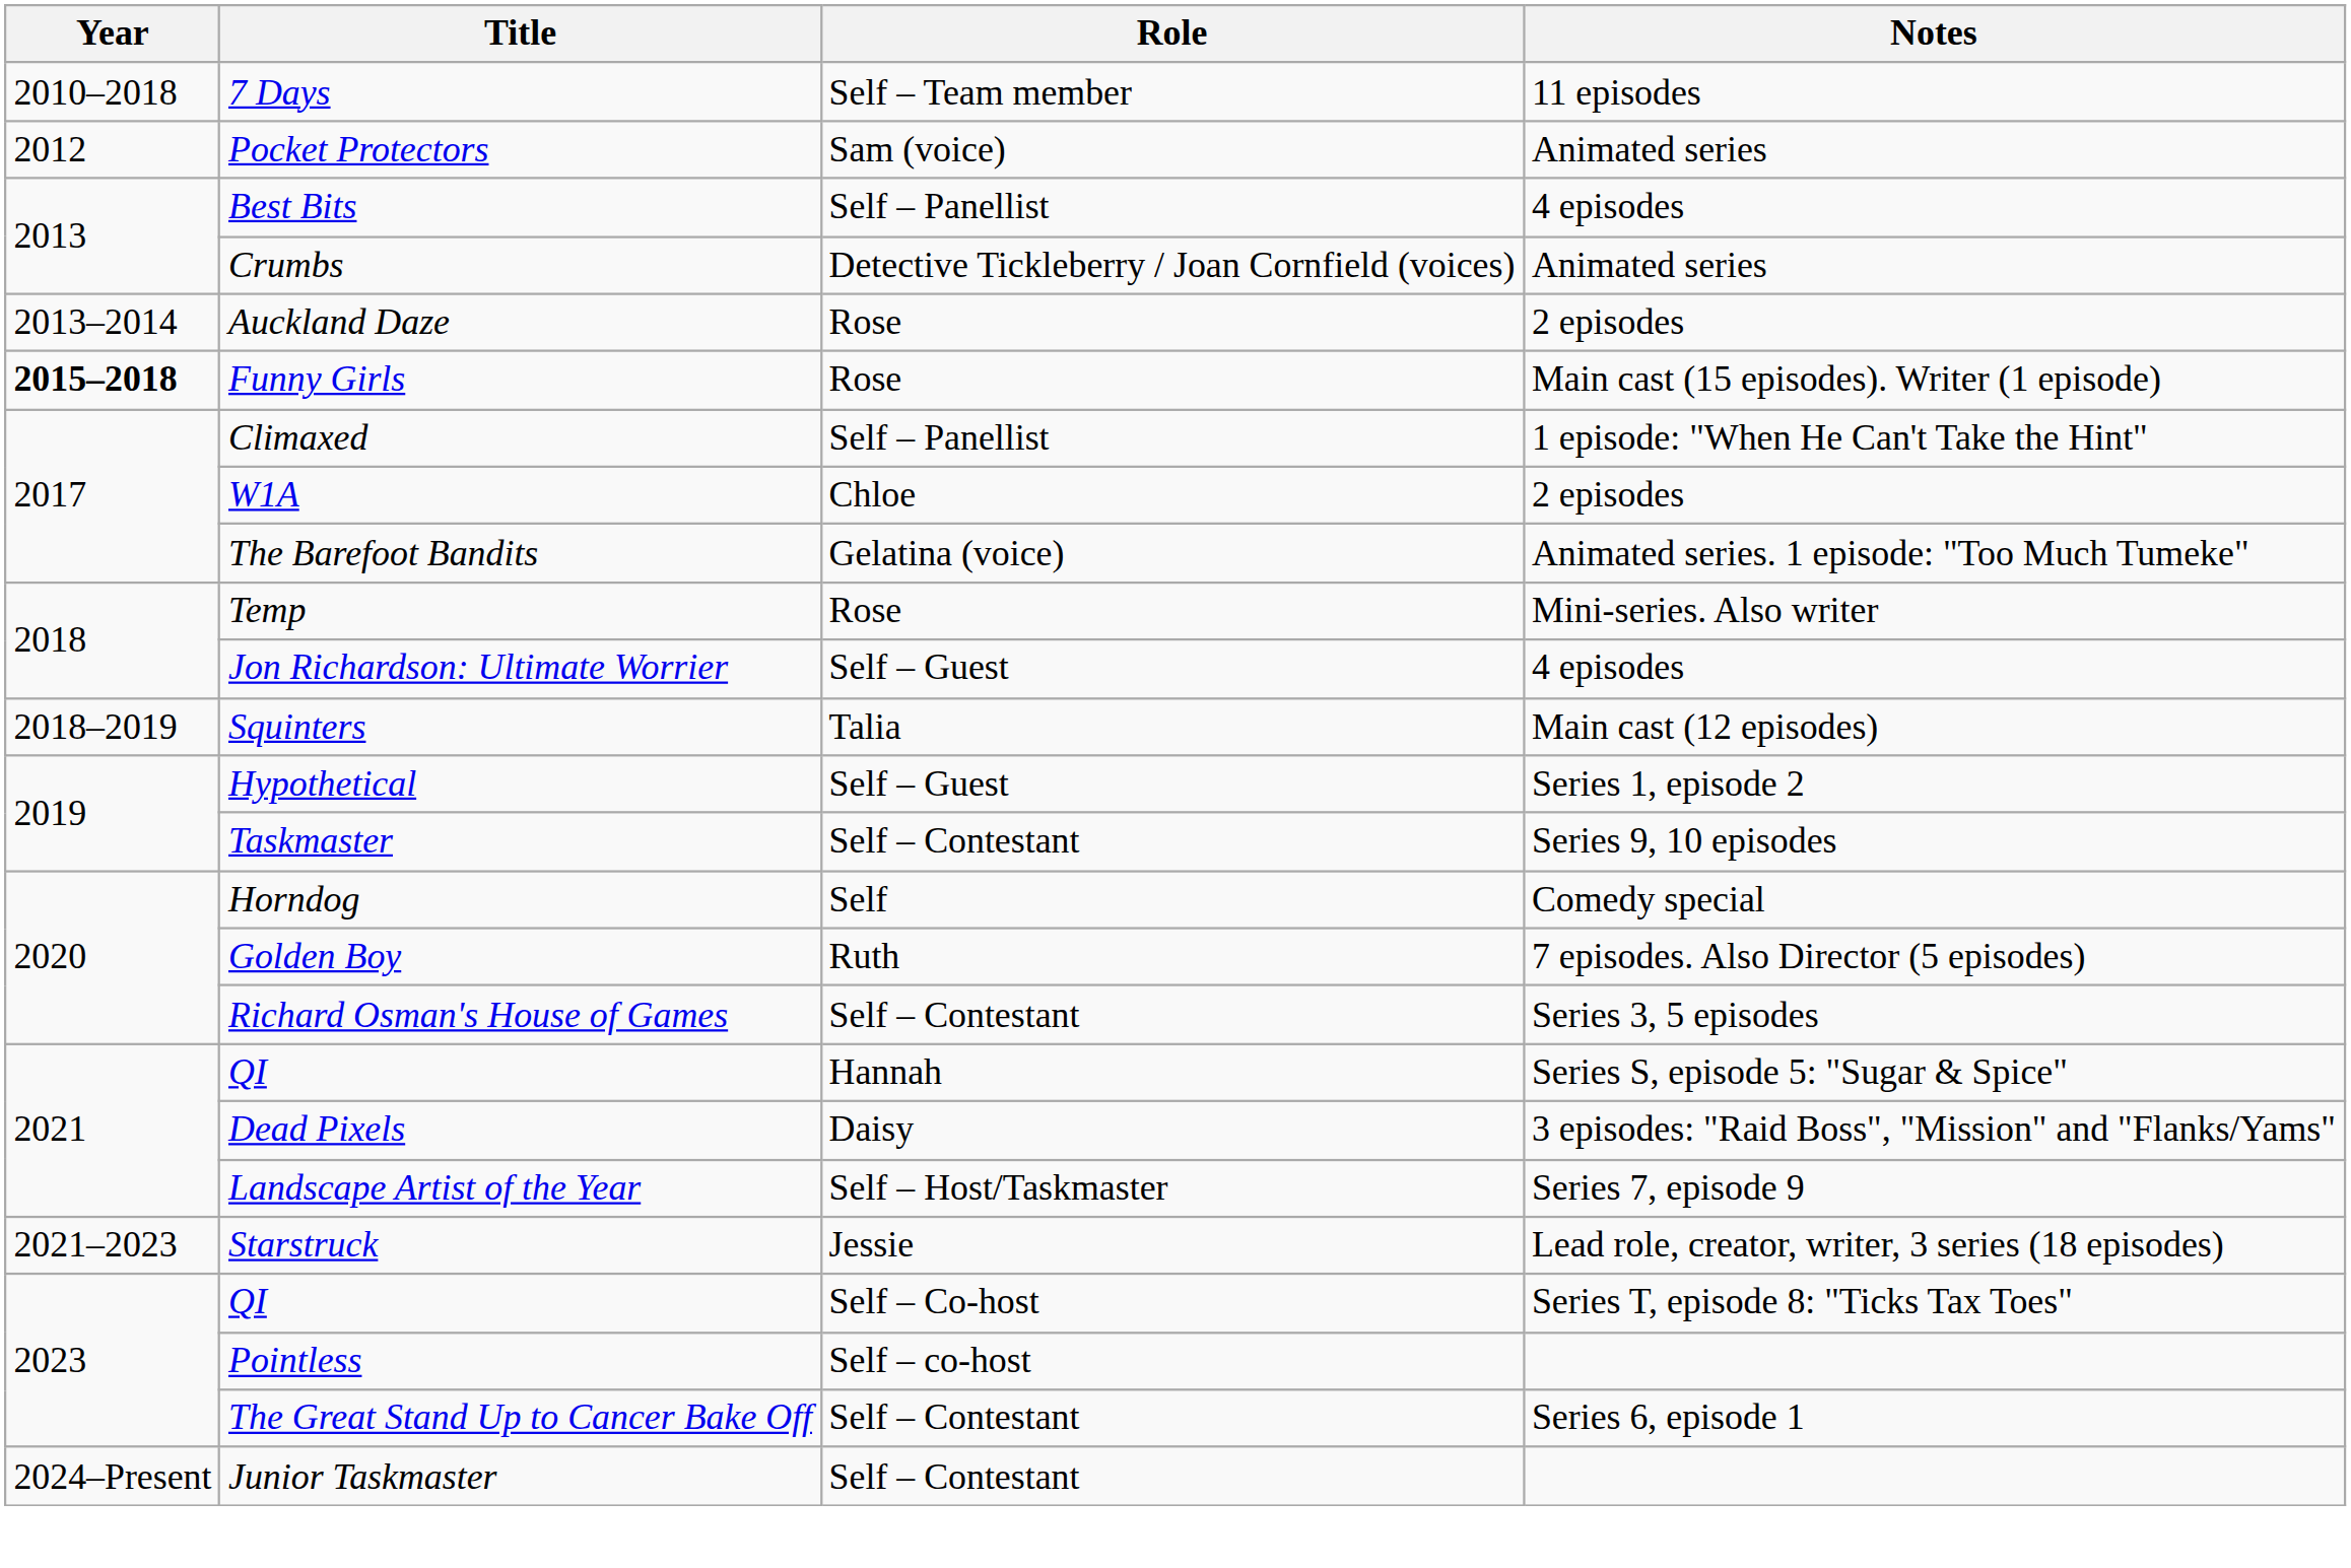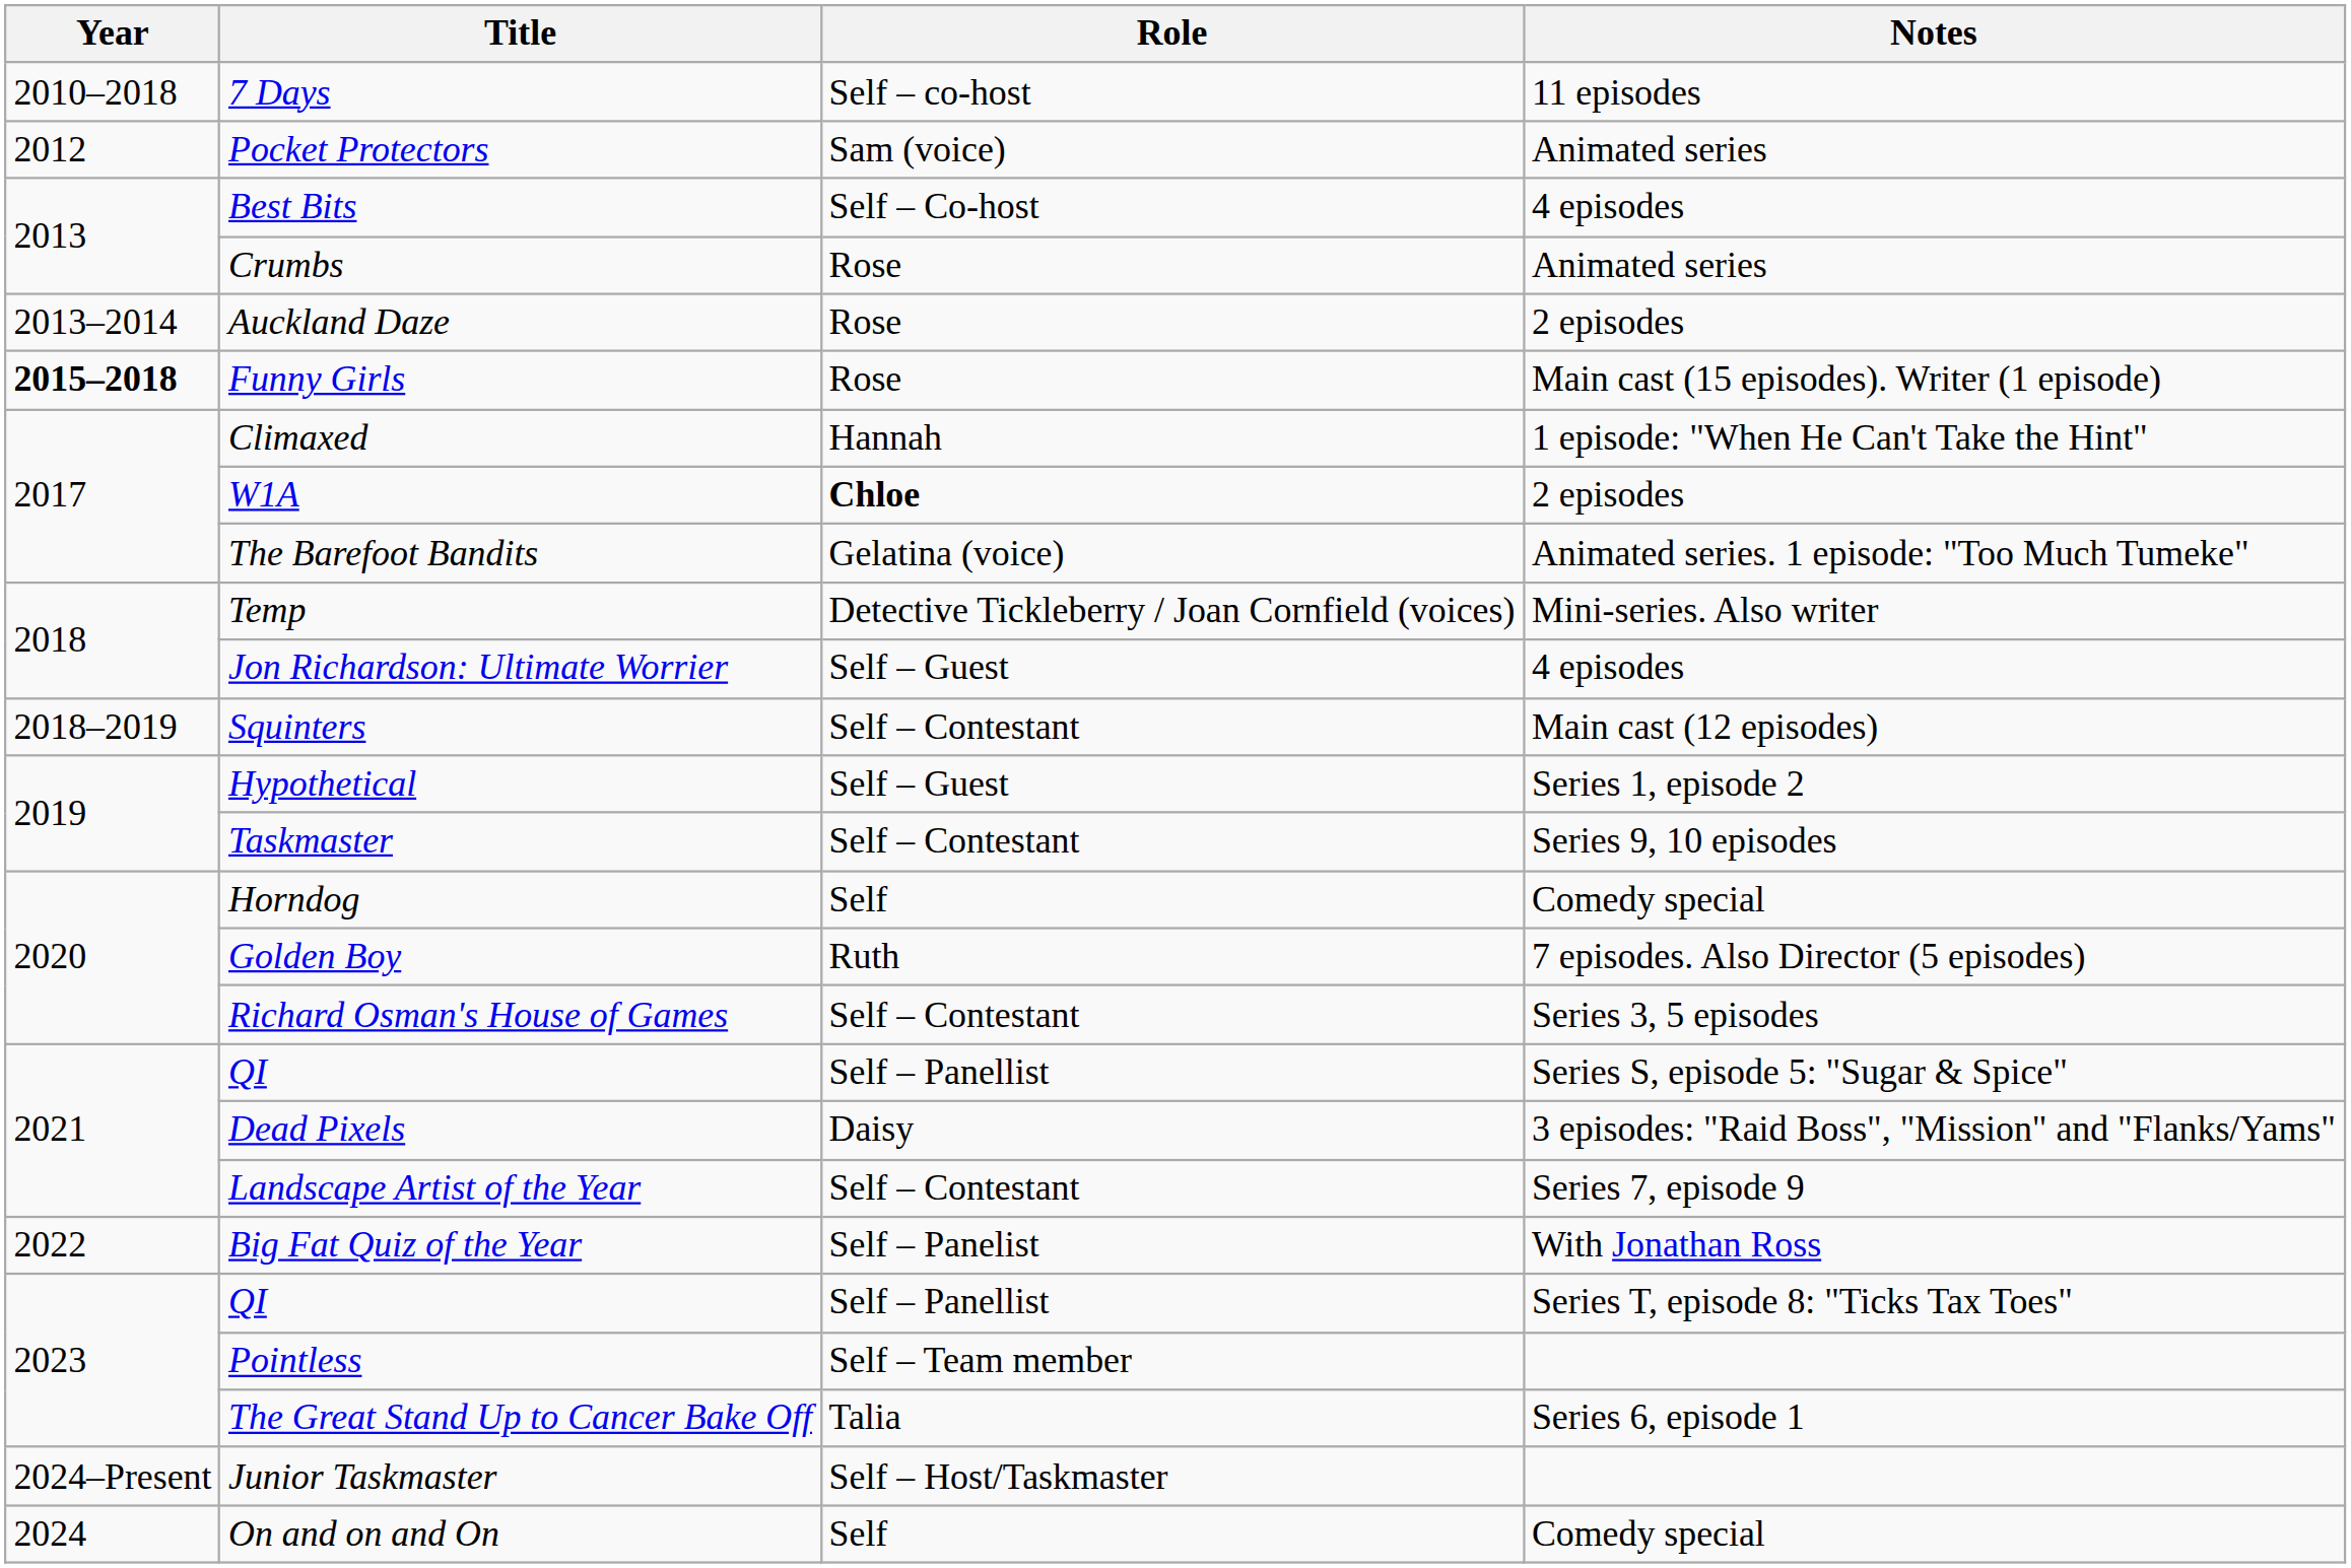 <table class="wikitable sortable">
 <tr>
 <th>Year</th>
 <th>Title</th>
 <th>Role</th>
 <th class="unsortable">Notes</th>
 </tr>
 <tr>
 <td>2010–2018</td>
 <td><em><a href='#'>7 Days</a></em></td>
-<td>Self – Team member</td>
+<td>Self – co-host</td>
 <td>11 episodes</td>
 </tr>
 <tr>
 <td>2012</td>
 <td><em><a href='#'>Pocket Protectors</a></em></td>
 <td>Sam (voice)</td>
 <td>Animated series</td>
 </tr>
 <tr>
 <td rowspan="2">2013</td>
 <td><em><a href='#'>Best Bits</a></em></td>
-<td>Self – Panellist</td>
+<td>Self – Co-host</td>
 <td>4 episodes</td>
 </tr>
 <tr>
 <td><em>Crumbs</em></td>
-<td>Detective Tickleberry / Joan Cornfield (voices)</td>
+<td>Rose</td>
 <td>Animated series</td>
 </tr>
 <tr>
 <td>2013–2014</td>
 <td><em>Auckland Daze</em></td>
 <td>Rose</td>
 <td>2 episodes</td>
 </tr>
 <tr>
 <td><strong>2015–2018</strong></td>
 <td><em><a href='#'>Funny Girls</a></em></td>
 <td>Rose</td>
 <td>Main cast (15 episodes). Writer (1 episode)</td>
 </tr>
 <tr>
 <td rowspan="3">2017</td>
 <td><em>Climaxed</em></td>
-<td>Self – Panellist</td>
+<td>Hannah</td>
 <td>1 episode: "When He Can't Take the Hint"</td>
 </tr>
 <tr>
 <td><em><a href='#'>W1A</a></em></td>
-<td>Chloe</td>
+<td><strong>Chloe</strong></td>
 <td>2 episodes</td>
 </tr>
 <tr>
 <td><em>The Barefoot Bandits</em></td>
 <td>Gelatina (voice)</td>
 <td>Animated series. 1 episode: "Too Much Tumeke"</td>
 </tr>
 <tr>
 <td rowspan="2">2018</td>
 <td><em>Temp</em></td>
-<td>Rose</td>
+<td>Detective Tickleberry / Joan Cornfield (voices)</td>
 <td>Mini-series. Also writer</td>
 </tr>
 <tr>
 <td><em><a href='#'>Jon Richardson: Ultimate Worrier</a></em></td>
 <td>Self – Guest</td>
 <td>4 episodes</td>
 </tr>
 <tr>
 <td>2018–2019</td>
 <td><em><a href='#'>Squinters</a></em></td>
-<td>Talia</td>
+<td>Self – Contestant</td>
 <td>Main cast (12 episodes)</td>
 </tr>
 <tr>
 <td rowspan="2">2019</td>
 <td><em><a href='#'>Hypothetical</a></em></td>
 <td>Self – Guest</td>
 <td>Series 1, episode 2</td>
 </tr>
 <tr>
 <td><em><a href='#'>Taskmaster</a></em></td>
 <td>Self – Contestant</td>
 <td>Series 9, 10 episodes</td>
 </tr>
 <tr>
 <td rowspan="3">2020</td>
 <td><em>Horndog</em></td>
 <td>Self</td>
 <td>Comedy special</td>
 </tr>
 <tr>
 <td><em><a href='#'>Golden Boy</a></em></td>
 <td>Ruth</td>
 <td>7 episodes. Also Director (5 episodes)</td>
 </tr>
 <tr>
 <td><em><a href='#'>Richard Osman's House of Games</a></em></td>
 <td>Self – Contestant</td>
 <td>Series 3, 5 episodes</td>
 </tr>
 <tr>
 <td rowspan="3">2021</td>
 <td><em><a href='#'>QI</a></em></td>
-<td>Hannah</td>
+<td>Self – Panellist</td>
 <td>Series S, episode 5: "Sugar & Spice"</td>
 </tr>
 <tr>
 <td><em><a href='#'>Dead Pixels</a></em></td>
 <td>Daisy</td>
 <td>3 episodes: "Raid Boss", "Mission" and "Flanks/Yams"</td>
 </tr>
 <tr>
 <td><em><a href='#'>Landscape Artist of the Year</a></em></td>
-<td>Self – Host/Taskmaster</td>
+<td>Self – Contestant</td>
 <td>Series 7, episode 9</td>
 </tr>
 <tr>
-<td>2021–2023</td>
-<td><em><a href='#'>Starstruck</a></em></td>
-<td>Jessie</td>
-<td>Lead role, creator, writer, 3 series (18 episodes)</td>
+<td>2022</td>
+<td><em><a href='#'>Big Fat Quiz of the Year</a></em></td>
+<td>Self – Panelist</td>
+<td>With <a href='#'>Jonathan Ross</a></td>
 </tr>
 <tr>
 <td rowspan="3">2023</td>
 <td><em><a href='#'>QI</a></em></td>
-<td>Self – Co-host</td>
+<td>Self – Panellist</td>
 <td>Series T, episode 8: "Ticks Tax Toes"</td>
 </tr>
 <tr>
 <td><em><a href='#'>Pointless</a></em></td>
-<td>Self – co-host</td>
+<td>Self – Team member</td>
 </tr>
 <tr>
 <td><em><a href='#'>The Great Stand Up to Cancer Bake Off</a></em></td>
-<td>Self – Contestant</td>
+<td>Talia</td>
 <td>Series 6, episode 1</td>
 </tr>
 <tr>
 <td>2024–Present</td>
 <td><em>Junior Taskmaster</em></td>
-<td>Self – Contestant</td>
+<td>Self – Host/Taskmaster</td>
 <td></td>
 </tr>
+<tr>
+<td>2024</td>
+<td><em>On and on and On</em></td>
+<td>Self</td>
+<td>Comedy special</td>
+</tr>
 </table>
